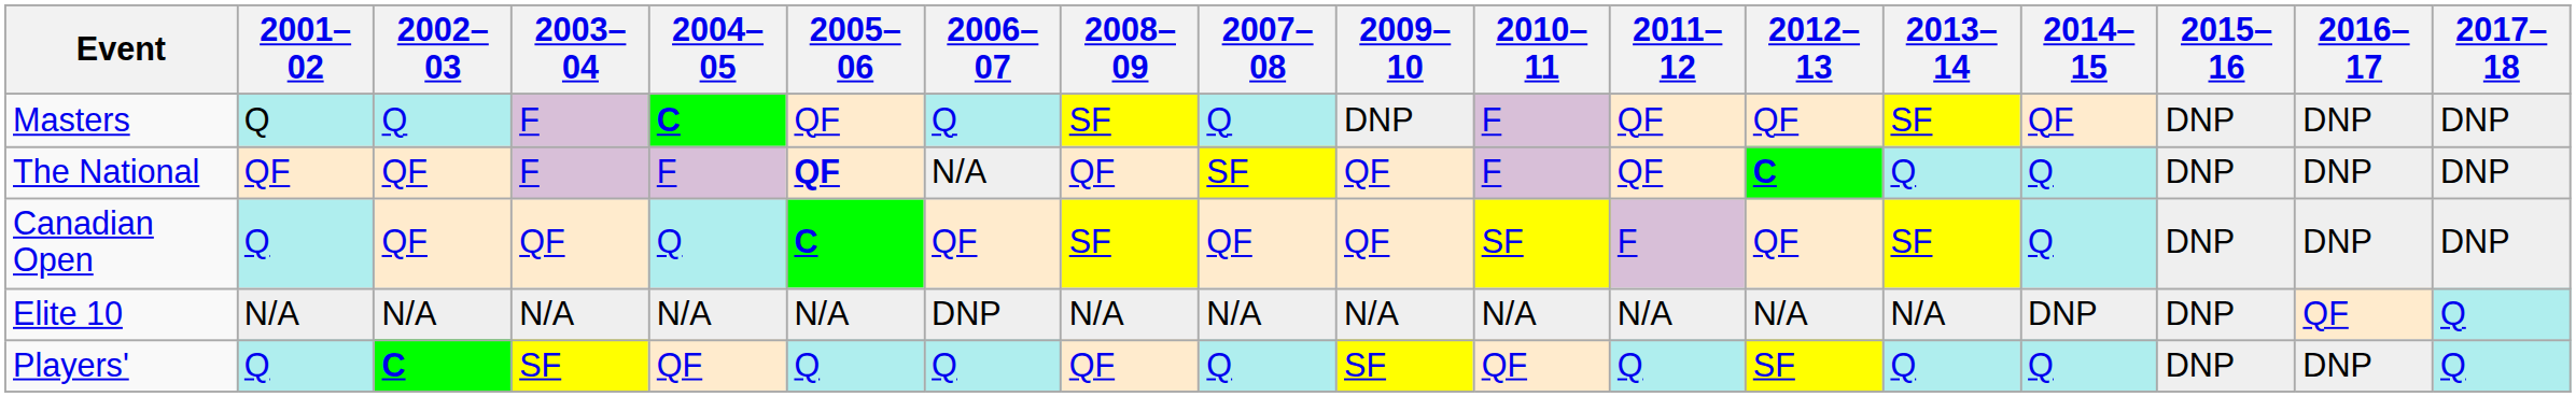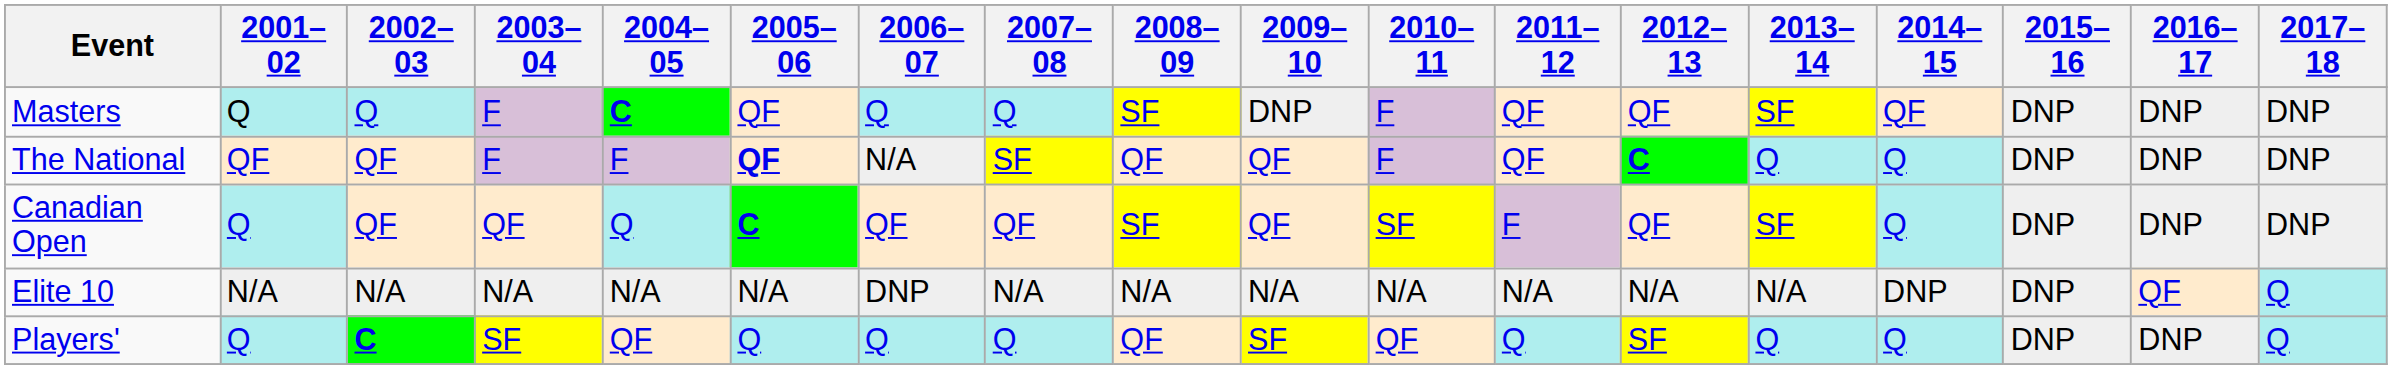 <table class="wikitable" border="1">
 <tr>
 <th>Event</th>
 <th><a href='#'>2001–02</a></th>
 <th><a href='#'>2002–03</a></th>
 <th><a href='#'>2003–04</a></th>
 <th><a href='#'>2004–05</a></th>
 <th><a href='#'>2005–06</a></th>
 <th><a href='#'>2006–07</a></th>
+<th><a href='#'>2007–08</a></th>
 <th><a href='#'>2008–09</a></th>
-<th><a href='#'>2007–08</a></th>
 <th><a href='#'>2009–10</a></th>
 <th><a href='#'>2010–11</a></th>
 <th><a href='#'>2011–12</a></th>
 <th><a href='#'>2012–13</a></th>
 <th><a href='#'>2013–14</a></th>
 <th><a href='#'>2014–15</a></th>
 <th><a href='#'>2015–16</a></th>
 <th><a href='#'>2016–17</a></th>
 <th><a href='#'>2017–18</a></th>
 </tr>
 <tr>
 <td><a href='#'>Masters</a></td>
 <td style="background:#afeeee;">Q</td>
 <td style="background:#afeeee;"><a href='#'>Q</a></td>
 <td style="background:#D8BFD8;"><a href='#'>F</a></td>
 <td style="background:#00ff00;"><a href='#'><strong>C</strong></a></td>
 <td style="background:#ffebcd;"><a href='#'>QF</a></td>
 <td style="background:#afeeee;"><a href='#'>Q</a></td>
+<td style="background:#afeeee;"><a href='#'>Q</a></td>
 <td style="background:yellow;"><a href='#'>SF</a></td>
-<td style="background:#afeeee;"><a href='#'>Q</a></td>
 <td style="background:#EFEFEF;">DNP</td>
 <td style="background:#D8BFD8;"><a href='#'>F</a></td>
 <td style="background:#ffebcd;"><a href='#'>QF</a></td>
 <td style="background:#ffebcd;"><a href='#'>QF</a></td>
 <td style="background:yellow;"><a href='#'>SF</a></td>
 <td style="background:#ffebcd;"><a href='#'>QF</a></td>
 <td style="background:#EFEFEF;">DNP</td>
 <td style="background:#EFEFEF;">DNP</td>
 <td style="background:#EFEFEF;">DNP</td>
 </tr>
 <tr>
 <td><a href='#'>The National</a></td>
 <td style="background:#ffebcd;"><a href='#'>QF</a></td>
 <td style="background:#ffebcd;"><a href='#'>QF</a></td>
 <td style="background:#D8BFD8;"><a href='#'>F</a></td>
 <td style="background:#D8BFD8;"><a href='#'>F</a></td>
 <td style="background:#ffebcd;"><strong><a href='#'>QF</a></strong></td>
 <td style="background:#EFEFEF;">N/A</td>
+<td style="background:yellow;"><a href='#'>SF</a></td>
 <td style="background:#ffebcd;"><a href='#'>QF</a></td>
-<td style="background:yellow;"><a href='#'>SF</a></td>
 <td style="background:#ffebcd;"><a href='#'>QF</a></td>
 <td style="background:#D8BFD8;"><a href='#'>F</a></td>
 <td style="background:#ffebcd;"><a href='#'>QF</a></td>
 <td style="background:#00ff00;"><strong><a href='#'>C</a></strong></td>
 <td style="background:#afeeee;"><a href='#'>Q</a></td>
 <td style="background:#afeeee;"><a href='#'>Q</a></td>
 <td style="background:#EFEFEF;">DNP</td>
 <td style="background:#EFEFEF;">DNP</td>
 <td style="background:#EFEFEF;">DNP</td>
 </tr>
 <tr>
 <td><a href='#'>Canadian Open</a></td>
 <td style="background:#afeeee;"><a href='#'>Q</a></td>
 <td style="background:#ffebcd;"><a href='#'>QF</a></td>
 <td style="background:#ffebcd;"><a href='#'>QF</a></td>
 <td style="background:#afeeee;"><a href='#'>Q</a></td>
 <td style="background:#00ff00;"><strong><a href='#'>C</a></strong></td>
 <td style="background:#ffebcd;"><a href='#'>QF</a></td>
+<td style="background:#ffebcd;"><a href='#'>QF</a></td>
 <td style="background:yellow;"><a href='#'>SF</a></td>
-<td style="background:#ffebcd;"><a href='#'>QF</a></td>
 <td style="background:#ffebcd;"><a href='#'>QF</a></td>
 <td style="background:yellow;"><a href='#'>SF</a></td>
 <td style="background:#D8BFD8;"><a href='#'>F</a></td>
 <td style="background:#ffebcd;"><a href='#'>QF</a></td>
 <td style="background:yellow;"><a href='#'>SF</a></td>
 <td style="background:#afeeee;"><a href='#'>Q</a></td>
 <td style="background:#EFEFEF;">DNP</td>
 <td style="background:#EFEFEF;">DNP</td>
 <td style="background:#EFEFEF;">DNP</td>
 </tr>
 <tr>
 <td><a href='#'>Elite 10</a></td>
 <td style="background:#EFEFEF;">N/A</td>
 <td style="background:#EFEFEF;">N/A</td>
 <td style="background:#EFEFEF;">N/A</td>
 <td style="background:#EFEFEF;">N/A</td>
 <td style="background:#EFEFEF;">N/A</td>
 <td style="background:#EFEFEF;">DNP</td>
 <td style="background:#EFEFEF;">N/A</td>
 <td style="background:#EFEFEF;">N/A</td>
 <td style="background:#EFEFEF;">N/A</td>
 <td style="background:#EFEFEF;">N/A</td>
 <td style="background:#EFEFEF;">N/A</td>
 <td style="background:#EFEFEF;">N/A</td>
 <td style="background:#EFEFEF;">N/A</td>
 <td style="background:#EFEFEF;">DNP</td>
 <td style="background:#EFEFEF;">DNP</td>
 <td style="background:#ffebcd;"><a href='#'>QF</a></td>
 <td style="background:#afeeee;"><a href='#'>Q</a></td>
 </tr>
 <tr>
 <td><a href='#'>Players'</a></td>
 <td style="background:#afeeee;"><a href='#'>Q</a></td>
 <td style="background:#00ff00;"><a href='#'><strong>C</strong></a></td>
 <td style="background:yellow;"><a href='#'>SF</a></td>
 <td style="background:#ffebcd;"><a href='#'>QF</a></td>
 <td style="background:#afeeee;"><a href='#'>Q</a></td>
 <td style="background:#afeeee;"><a href='#'>Q</a></td>
+<td style="background:#afeeee;"><a href='#'>Q</a></td>
 <td style="background:#ffebcd;"><a href='#'>QF</a></td>
-<td style="background:#afeeee;"><a href='#'>Q</a></td>
 <td style="background:yellow;"><a href='#'>SF</a></td>
 <td style="background:#ffebcd;"><a href='#'>QF</a></td>
 <td style="background:#afeeee;"><a href='#'>Q</a></td>
 <td style="background:yellow;"><a href='#'>SF</a></td>
 <td style="background:#afeeee;"><a href='#'>Q</a></td>
 <td style="background:#afeeee;"><a href='#'>Q</a></td>
 <td style="background:#EFEFEF;">DNP</td>
 <td style="background:#EFEFEF;">DNP</td>
 <td style="background:#afeeee;"><a href='#'>Q</a></td>
 </tr>
 </table>
